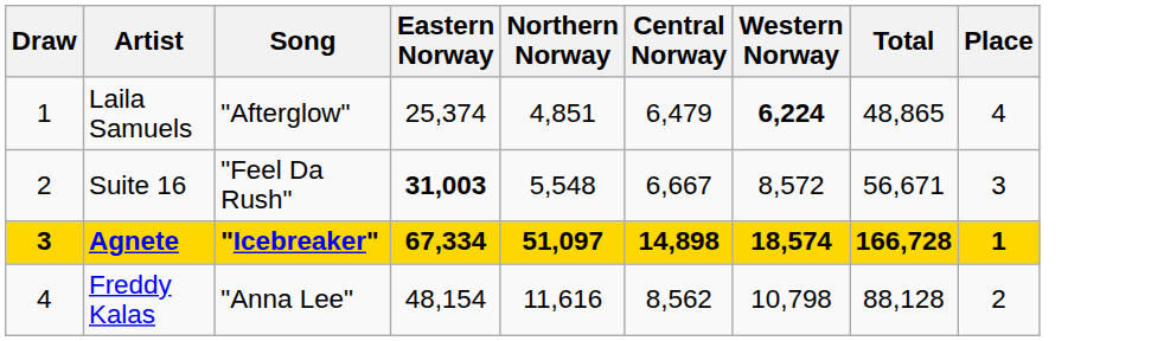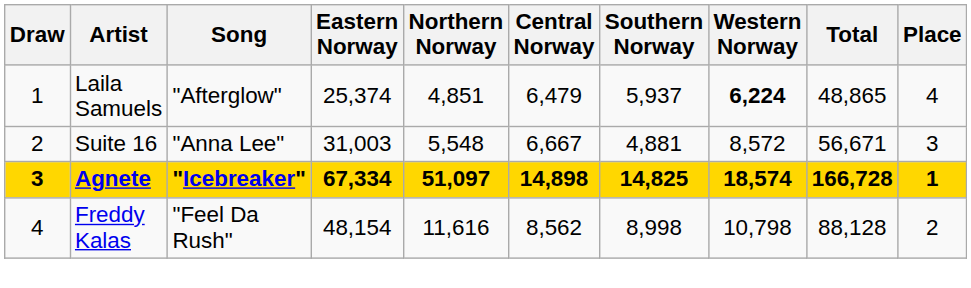 <table class="sortable wikitable" style="margin: 1em auto 1em auto; text-align:center;">
 <tr>
 <th>Draw</th>
 <th>Artist</th>
 <th>Song</th>
 <th>Eastern<br>Norway</th>
 <th>Northern<br>Norway</th>
 <th>Central<br>Norway</th>
+<th>Southern<br>Norway</th>
 <th>Western<br>Norway</th>
 <th>Total</th>
 <th>Place</th>
 </tr>
 <tr>
 <td>1</td>
 <td align="left">Laila Samuels</td>
 <td align="left">"Afterglow"</td>
 <td>25,374</td>
 <td>4,851</td>
 <td>6,479</td>
+<td>5,937</td>
 <td><strong>6,224</strong></td>
 <td>48,865</td>
 <td>4</td>
 </tr>
 <tr>
 <td>2</td>
 <td align="left">Suite 16</td>
-<td align="left">"Feel Da Rush"</td>
-<td><strong>31,003</strong></td>
+<td align="left">"Anna Lee"</td>
+<td>31,003</td>
 <td>5,548</td>
 <td>6,667</td>
+<td>4,881</td>
 <td>8,572</td>
 <td>56,671</td>
 <td>3</td>
 </tr>
 <tr style="background:gold;">
 <td><strong>3</strong></td>
 <td align="left"><strong><a href='#'>Agnete</a></strong></td>
 <td align="left"><strong>"<a href='#'>Icebreaker</a>"</strong></td>
 <td><strong>67,334</strong></td>
 <td><strong>51,097</strong></td>
 <td><strong>14,898</strong></td>
+<td><strong>14,825</strong></td>
 <td><strong>18,574</strong></td>
 <td><strong>166,728</strong></td>
 <td><strong>1</strong></td>
 </tr>
 <tr>
 <td>4</td>
 <td align="left"><a href='#'>Freddy Kalas</a></td>
-<td align="left">"Anna Lee"</td>
+<td align="left">"Feel Da Rush"</td>
 <td>48,154</td>
 <td>11,616</td>
 <td>8,562</td>
+<td>8,998</td>
 <td>10,798</td>
 <td>88,128</td>
 <td>2</td>
 </tr>
 </table>
